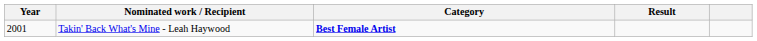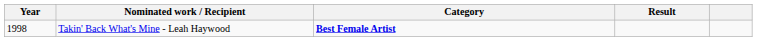 <table class="wikitable" style="width:75%;">
 <tr>
 <th width="6%" scope="col">Year</th>
 <th width="30%" scope="col">Nominated work / Recipient</th>
 <th width="35%" scope="col">Category</th>
 <th width="11%" scope="col">Result</th>
 <th width="5%" scope="col"></th>
 </tr>
 <tr>
-<td>2001</td>
+<td>1998</td>
 <td><a href='#'>Takin' Back What's Mine</a> - Leah Haywood</td>
 <td><strong><a href='#'> Best Female Artist</a></strong></td>
 <td></td>
 <td></td>
 </tr>
 </table>
